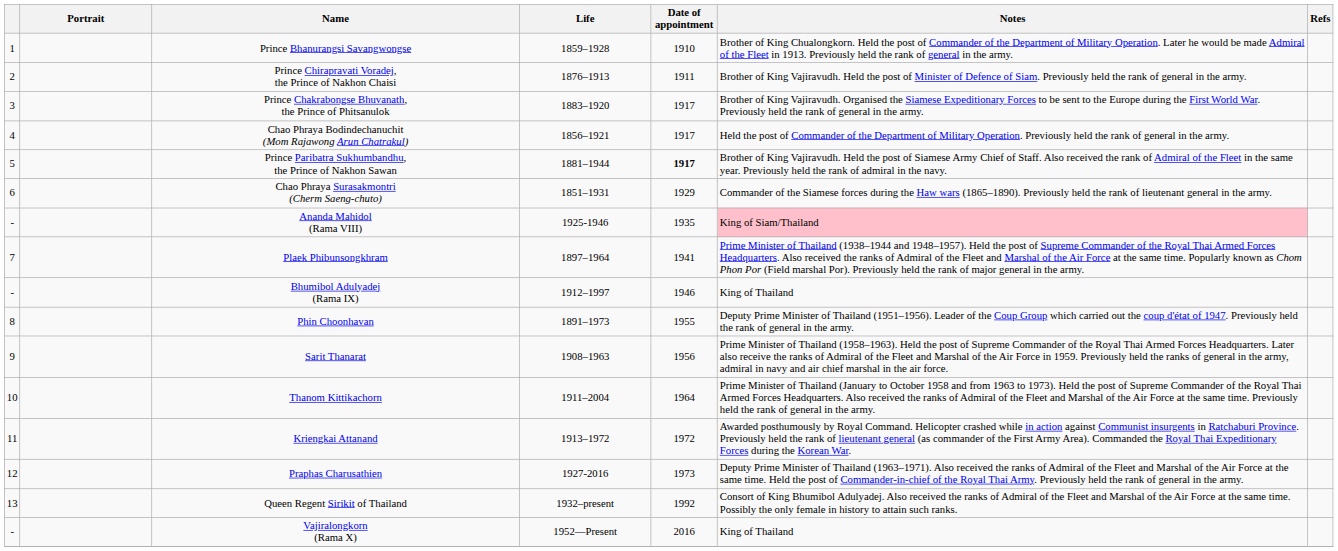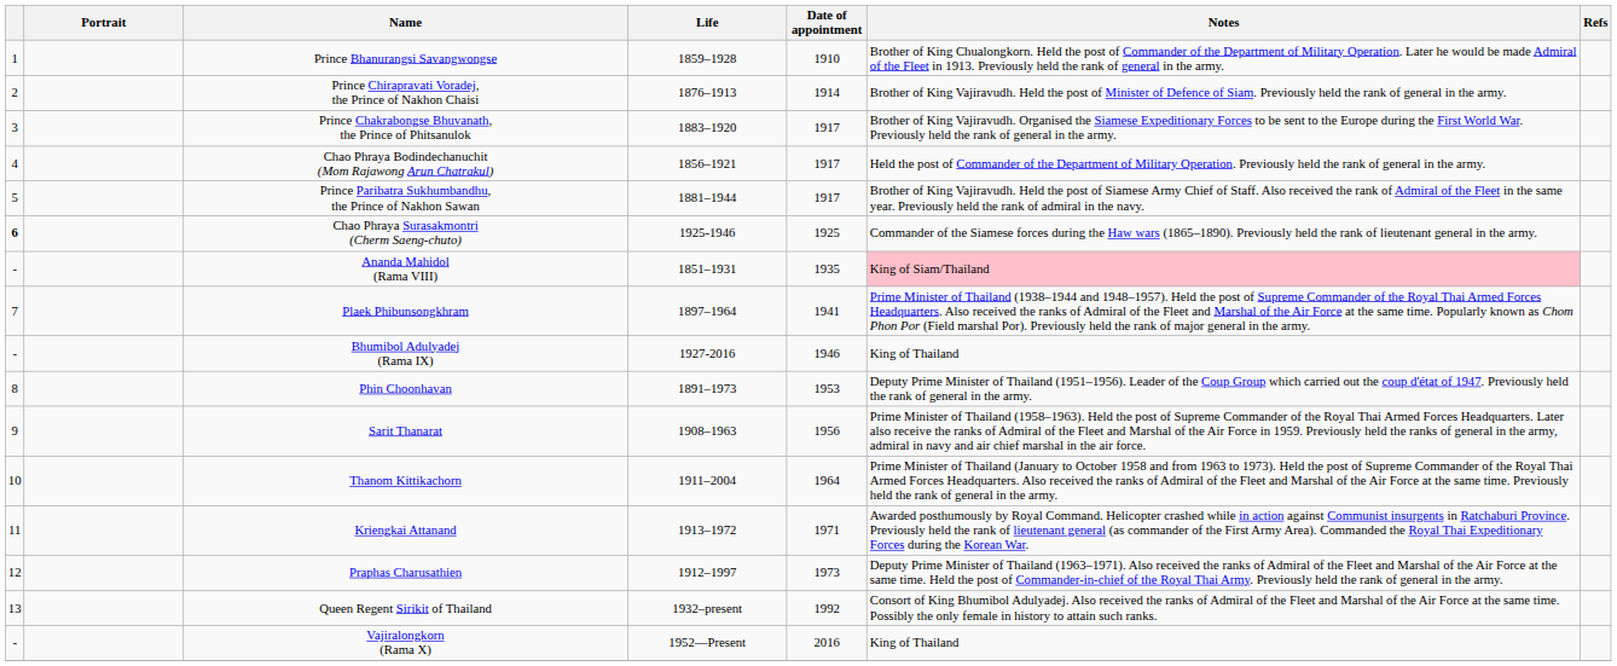 <table width=100% class="wikitable">
 <tr>
 <th width=1%></th>
 <th width=10%>Portrait</th>
 <th width=28%>Name</th>
 <th width=10%>Life</th>
 <th width=5%>Date of appointment</th>
 <th width=45%>Notes</th>
 <th width=1%>Refs</th>
 </tr>
 <tr>
 <td align="center">1</td>
 <td align="center"></td>
 <td align="center">Prince <a href='#'>Bhanurangsi Savangwongse</a></td>
 <td align="center">1859–1928</td>
 <td align="center">1910</td>
 <td>Brother of King Chualongkorn. Held the post of <a href='#'>Commander of the Department of Military Operation</a>. Later he would be made <a href='#'>Admiral of the Fleet</a> in 1913. Previously held the rank of <a href='#'>general</a> in the army.</td>
 <td align="center"></td>
 </tr>
 <tr>
 <td align="center">2</td>
 <td align="center"></td>
 <td align="center">Prince <a href='#'>Chirapravati Voradej</a>,<br>the Prince of Nakhon Chaisi</td>
 <td align="center">1876–1913</td>
-<td align="center">1911</td>
+<td align="center">1914</td>
 <td>Brother of King Vajiravudh. Held the post of <a href='#'>Minister of Defence of Siam</a>. Previously held the rank of general in the army.</td>
 <td align="center"></td>
 </tr>
 <tr>
 <td align="center">3</td>
 <td align="center"></td>
 <td align="center">Prince <a href='#'>Chakrabongse Bhuvanath</a>,<br>the Prince of Phitsanulok</td>
 <td align="center">1883–1920</td>
 <td align="center">1917</td>
 <td>Brother of King Vajiravudh. Organised the <a href='#'>Siamese Expeditionary Forces</a> to be sent to the Europe during the <a href='#'>First World War</a>. Previously held the rank of general in the army.</td>
 <td align="center"></td>
 </tr>
 <tr>
 <td align="center">4</td>
 <td align="center"></td>
 <td align="center">Chao Phraya Bodindechanuchit<br><em>(Mom Rajawong <a href='#'>Arun Chatrakul</a>)</em></td>
 <td align="center">1856–1921</td>
 <td align="center">1917</td>
 <td>Held the post of <a href='#'>Commander of the Department of Military Operation</a>. Previously held the rank of general in the army.</td>
 <td align="center"></td>
 </tr>
 <tr>
 <td align="center">5</td>
 <td align="center"></td>
 <td align="center">Prince <a href='#'>Paribatra Sukhumbandhu</a>,<br> the Prince of Nakhon Sawan</td>
 <td align="center">1881–1944</td>
-<td align="center"><strong>1917</strong></td>
+<td align="center">1917</td>
 <td>Brother of King Vajiravudh. Held the post of Siamese Army Chief of Staff. Also received the rank of <a href='#'>Admiral of the Fleet</a> in the same year. Previously held the rank of admiral in the navy.</td>
 <td align="center"></td>
 </tr>
 <tr>
-<td align="center">6</td>
+<td align="center"><strong>6</strong></td>
 <td align="center"></td>
 <td align="center">Chao Phraya <a href='#'>Surasakmontri</a><br><em>(Cherm Saeng-chuto)</em></td>
-<td align="center">1851–1931</td>
-<td align="center">1929</td>
+<td align="center">1925-1946</td>
+<td align="center">1925</td>
 <td>Commander of the Siamese forces during the <a href='#'>Haw wars</a> (1865–1890). Previously held the rank of lieutenant general in the army.</td>
 <td align="center"></td>
 </tr>
 <tr>
 <td align="center">-</td>
 <td align="center"></td>
 <td align="center"><a href='#'>Ananda Mahidol</a><br>(Rama VIII)</td>
-<td align="center">1925-1946</td>
+<td align="center">1851–1931</td>
 <td align="center">1935</td>
 <td style="background: pink;">King of Siam/Thailand</td>
 <td></td>
 </tr>
 <tr>
 <td align="center">7</td>
 <td align="center"></td>
 <td align="center"><a href='#'>Plaek Phibunsongkhram</a></td>
 <td align="center">1897–1964</td>
 <td align="center">1941</td>
 <td><a href='#'>Prime Minister of Thailand</a> (1938–1944 and 1948–1957). Held the post of <a href='#'>Supreme Commander of the Royal Thai Armed Forces Headquarters</a>. Also received the ranks of Admiral of the Fleet and <a href='#'>Marshal of the Air Force</a> at the same time. Popularly known as <em>Chom Phon Por</em> (Field marshal Por). Previously held the rank of major general in the army.</td>
 <td align="center"></td>
 </tr>
 <tr>
 <td align="center">-</td>
 <td align="center"></td>
 <td align="center"><a href='#'>Bhumibol Adulyadej</a><br>(Rama IX)</td>
-<td align="center">1912–1997</td>
+<td align="center">1927-2016</td>
 <td align="center">1946</td>
 <td>King of Thailand</td>
 <td></td>
 </tr>
 <tr>
 <td align="center">8</td>
 <td align="center"></td>
 <td align="center"><a href='#'>Phin Choonhavan</a></td>
 <td align="center">1891–1973</td>
-<td align="center">1955</td>
+<td align="center">1953</td>
 <td>Deputy Prime Minister of Thailand (1951–1956). Leader of the <a href='#'>Coup Group</a> which carried out the <a href='#'>coup d'état of 1947</a>. Previously held the rank of general in the army.</td>
 <td align="center"></td>
 </tr>
 <tr>
 <td align="center">9</td>
 <td align="center"></td>
 <td align="center"><a href='#'>Sarit Thanarat</a></td>
 <td align="center">1908–1963</td>
 <td align="center">1956</td>
 <td>Prime Minister of Thailand (1958–1963). Held the post of Supreme Commander of the Royal Thai Armed Forces Headquarters. Later also receive the ranks of Admiral of the Fleet and Marshal of the Air Force in 1959. Previously held the ranks of general in the army, admiral in navy and air chief marshal in the air force.</td>
 <td align="center"></td>
 </tr>
 <tr>
 <td align="center">10</td>
 <td align="center"></td>
 <td align="center"><a href='#'>Thanom Kittikachorn</a></td>
 <td align="center">1911–2004</td>
 <td align="center">1964</td>
 <td>Prime Minister of Thailand (January to October 1958 and from 1963 to 1973). Held the post of Supreme Commander of the Royal Thai Armed Forces Headquarters. Also received the ranks of Admiral of the Fleet and Marshal of the Air Force at the same time. Previously held the rank of general in the army.</td>
 <td align="center"></td>
 </tr>
 <tr>
 <td align="center">11</td>
 <td align="center"></td>
 <td align="center"><a href='#'>Kriengkai Attanand</a></td>
 <td align="center">1913–1972</td>
-<td align="center">1972</td>
+<td align="center">1971</td>
 <td>Awarded posthumously by Royal Command. Helicopter crashed while <a href='#'>in action</a> against <a href='#'>Communist insurgents</a> in <a href='#'>Ratchaburi Province</a>. Previously held the rank of <a href='#'>lieutenant general</a> (as commander of the First Army Area). Commanded the <a href='#'>Royal Thai Expeditionary Forces</a> during the <a href='#'>Korean War</a>.</td>
 <td align="center"></td>
 </tr>
 <tr>
 <td align="center">12</td>
 <td align="center"></td>
 <td align="center"><a href='#'>Praphas Charusathien</a></td>
-<td align="center">1927-2016</td>
+<td align="center">1912–1997</td>
 <td align="center">1973</td>
 <td>Deputy Prime Minister of Thailand (1963–1971). Also received the ranks of Admiral of the Fleet and Marshal of the Air Force at the same time. Held the post of <a href='#'>Commander-in-chief of the Royal Thai Army</a>. Previously held the rank of general in the army.</td>
 <td align="center"></td>
 </tr>
 <tr>
 <td align="center">13</td>
 <td align="center"></td>
 <td align="center">Queen Regent <a href='#'>Sirikit</a> of Thailand</td>
 <td align="center">1932–present</td>
 <td align="center">1992</td>
 <td>Consort of King Bhumibol Adulyadej. Also received the ranks of Admiral of the Fleet and Marshal of the Air Force at the same time. Possibly the only female in history to attain such ranks.</td>
 <td align="center"></td>
 </tr>
 <tr>
 <td align="center">-</td>
 <td align="center"></td>
 <td align="center"><a href='#'>Vajiralongkorn</a><br>(Rama X)</td>
 <td align="center">1952—Present</td>
 <td align="center">2016</td>
 <td>King of Thailand</td>
 <td></td>
 </tr>
 <tr>
 </tr>
 </table>
